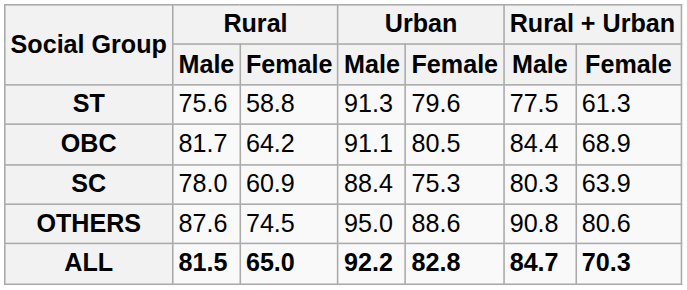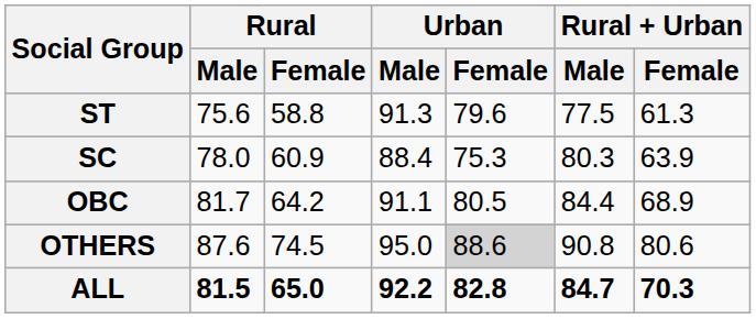 <table class="wikitable">
 <tr>
 <th rowspan="2"><strong>Social Group</strong></th>
 <th colspan="2"><strong>Rural</strong></th>
 <th colspan="2"><strong>Urban</strong></th>
 <th colspan="2"><strong>Rural + Urban</strong></th>
 </tr>
 <tr>
 <th><strong>Male</strong></th>
 <th><strong>Female</strong></th>
 <th><strong>Male</strong></th>
 <th><strong>Female</strong></th>
 <th><strong>Male</strong></th>
 <th><strong>Female</strong></th>
 </tr>
 <tr>
 <th><strong>ST</strong></th>
 <td>75.6</td>
 <td>58.8</td>
 <td>91.3</td>
 <td>79.6</td>
 <td>77.5</td>
 <td>61.3</td>
 </tr>
 <tr>
+<th><strong>SC</strong></th>
+<td>78.0</td>
+<td>60.9</td>
+<td>88.4</td>
+<td>75.3</td>
+<td>80.3</td>
+<td>63.9</td>
+</tr>
+<tr>
 <th><strong>OBC</strong></th>
 <td>81.7</td>
 <td>64.2</td>
 <td>91.1</td>
 <td>80.5</td>
 <td>84.4</td>
 <td>68.9</td>
 </tr>
 <tr>
-<th><strong>SC</strong></th>
-<td>78.0</td>
-<td>60.9</td>
-<td>88.4</td>
-<td>75.3</td>
-<td>80.3</td>
-<td>63.9</td>
-</tr>
-<tr>
 <th><strong>OTHERS</strong></th>
 <td>87.6</td>
 <td>74.5</td>
 <td>95.0</td>
-<td>88.6</td>
+<td style="background: lightgrey;">88.6</td>
 <td>90.8</td>
 <td>80.6</td>
 </tr>
 <tr>
 <th><strong>ALL</strong></th>
 <td><strong>81.5</strong></td>
 <td><strong>65.0</strong></td>
 <td><strong>92.2</strong></td>
 <td><strong>82.8</strong></td>
 <td><strong>84.7</strong></td>
 <td><strong>70.3</strong></td>
 </tr>
 </table>
